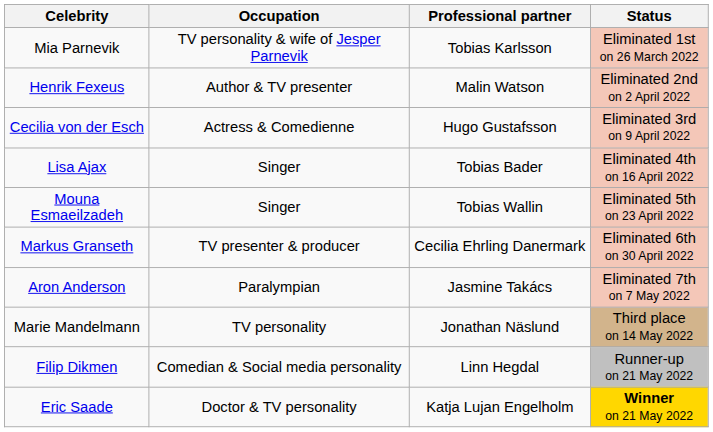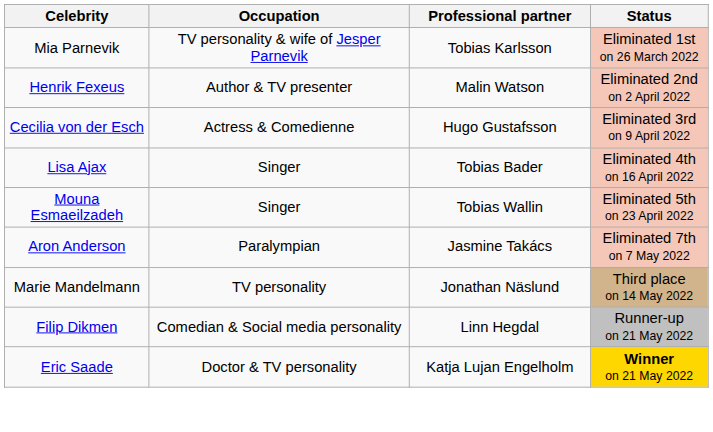 <table class="wikitable" align=center border="2" cellpadding="3" cellspacing="0" style="text-align:center; font-size:100%">
 <tr>
 <th width="150">Celebrity</th>
 <th width="275">Occupation</th>
 <th width="190">Professional partner</th>
 <th width="120">Status</th>
 </tr>
 <tr>
 <td>Mia Parnevik</td>
 <td>TV personality & wife of <a href='#'>Jesper Parnevik</a></td>
 <td>Tobias Karlsson</td>
 <td style=background:#f4c7b8>Eliminated 1st<br><small>on 26 March 2022</small></td>
 </tr>
 <tr>
 <td><a href='#'>Henrik Fexeus</a></td>
 <td>Author & TV presenter</td>
 <td>Malin Watson</td>
 <td style=background:#f4c7b8>Eliminated 2nd<br><small>on 2 April 2022</small></td>
 </tr>
 <tr>
 <td><a href='#'>Cecilia von der Esch</a></td>
 <td>Actress & Comedienne</td>
 <td>Hugo Gustafsson</td>
 <td style=background:#f4c7b8>Eliminated 3rd<br><small>on 9 April 2022</small></td>
 </tr>
 <tr>
 <td><a href='#'>Lisa Ajax</a></td>
 <td>Singer</td>
 <td>Tobias Bader</td>
 <td style=background:#f4c7b8>Eliminated 4th<br><small>on 16 April 2022</small></td>
 </tr>
 <tr>
 <td><a href='#'>Mouna Esmaeilzadeh</a></td>
 <td>Singer</td>
 <td>Tobias Wallin</td>
 <td style=background:#f4c7b8>Eliminated 5th<br><small>on 23 April 2022</small></td>
 </tr>
 <tr>
-<td><a href='#'>Markus Granseth</a></td>
-<td>TV presenter & producer</td>
-<td>Cecilia Ehrling Danermark</td>
-<td style=background:#f4c7b8>Eliminated 6th<br><small>on 30 April 2022</small></td>
-</tr>
-<tr>
 <td><a href='#'>Aron Anderson</a></td>
 <td>Paralympian</td>
 <td>Jasmine Takács</td>
 <td style=background:#f4c7b8>Eliminated 7th<br><small>on 7 May 2022</small></td>
 </tr>
 <tr>
 <td>Marie Mandelmann</td>
 <td>TV personality</td>
 <td>Jonathan Näslund</td>
 <td style=background:tan>Third place<br><small>on 14 May 2022</small></td>
 </tr>
 <tr>
 <td><a href='#'>Filip Dikmen</a></td>
 <td>Comedian & Social media personality</td>
 <td>Linn Hegdal</td>
 <td style=background:silver>Runner-up<br><small>on 21 May 2022</small></td>
 </tr>
 <tr>
 <td><a href='#'>Eric Saade</a></td>
 <td>Doctor & TV personality</td>
 <td>Katja Lujan Engelholm</td>
 <td style=background:gold><strong>Winner</strong><br><small>on 21 May 2022</small></td>
 </tr>
 </table>
